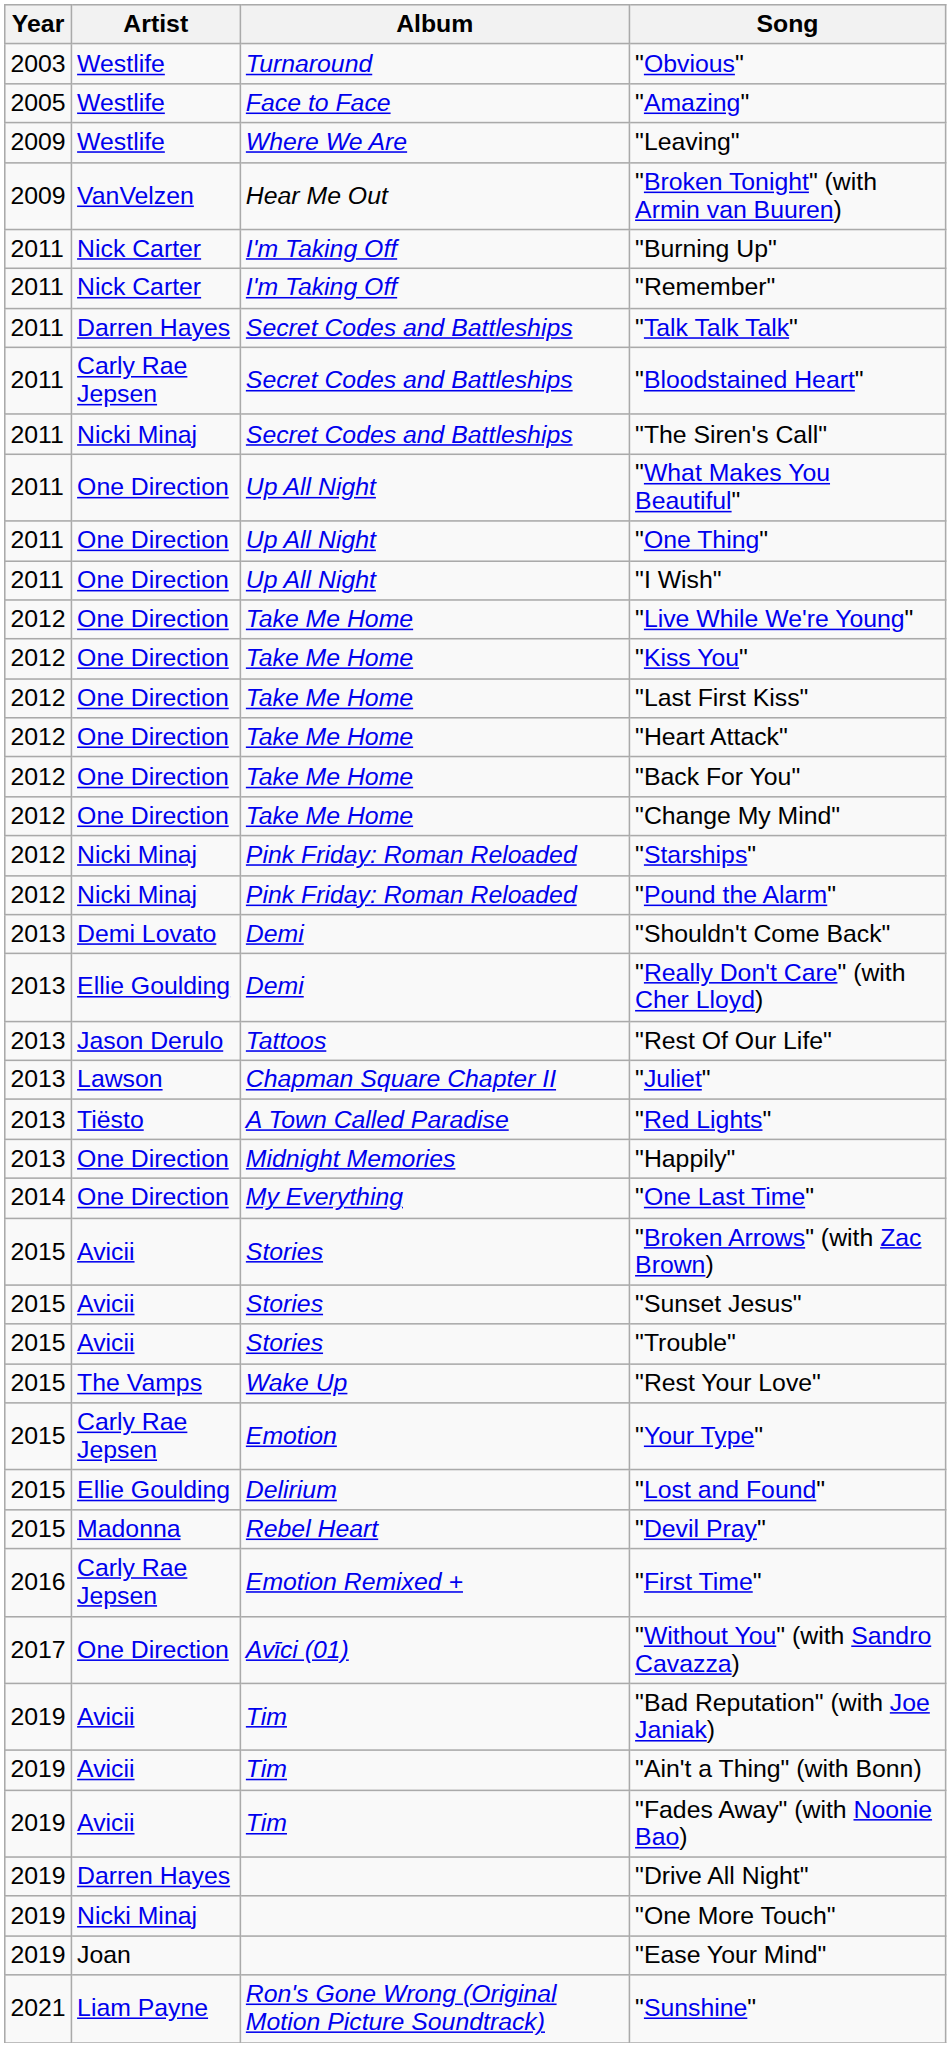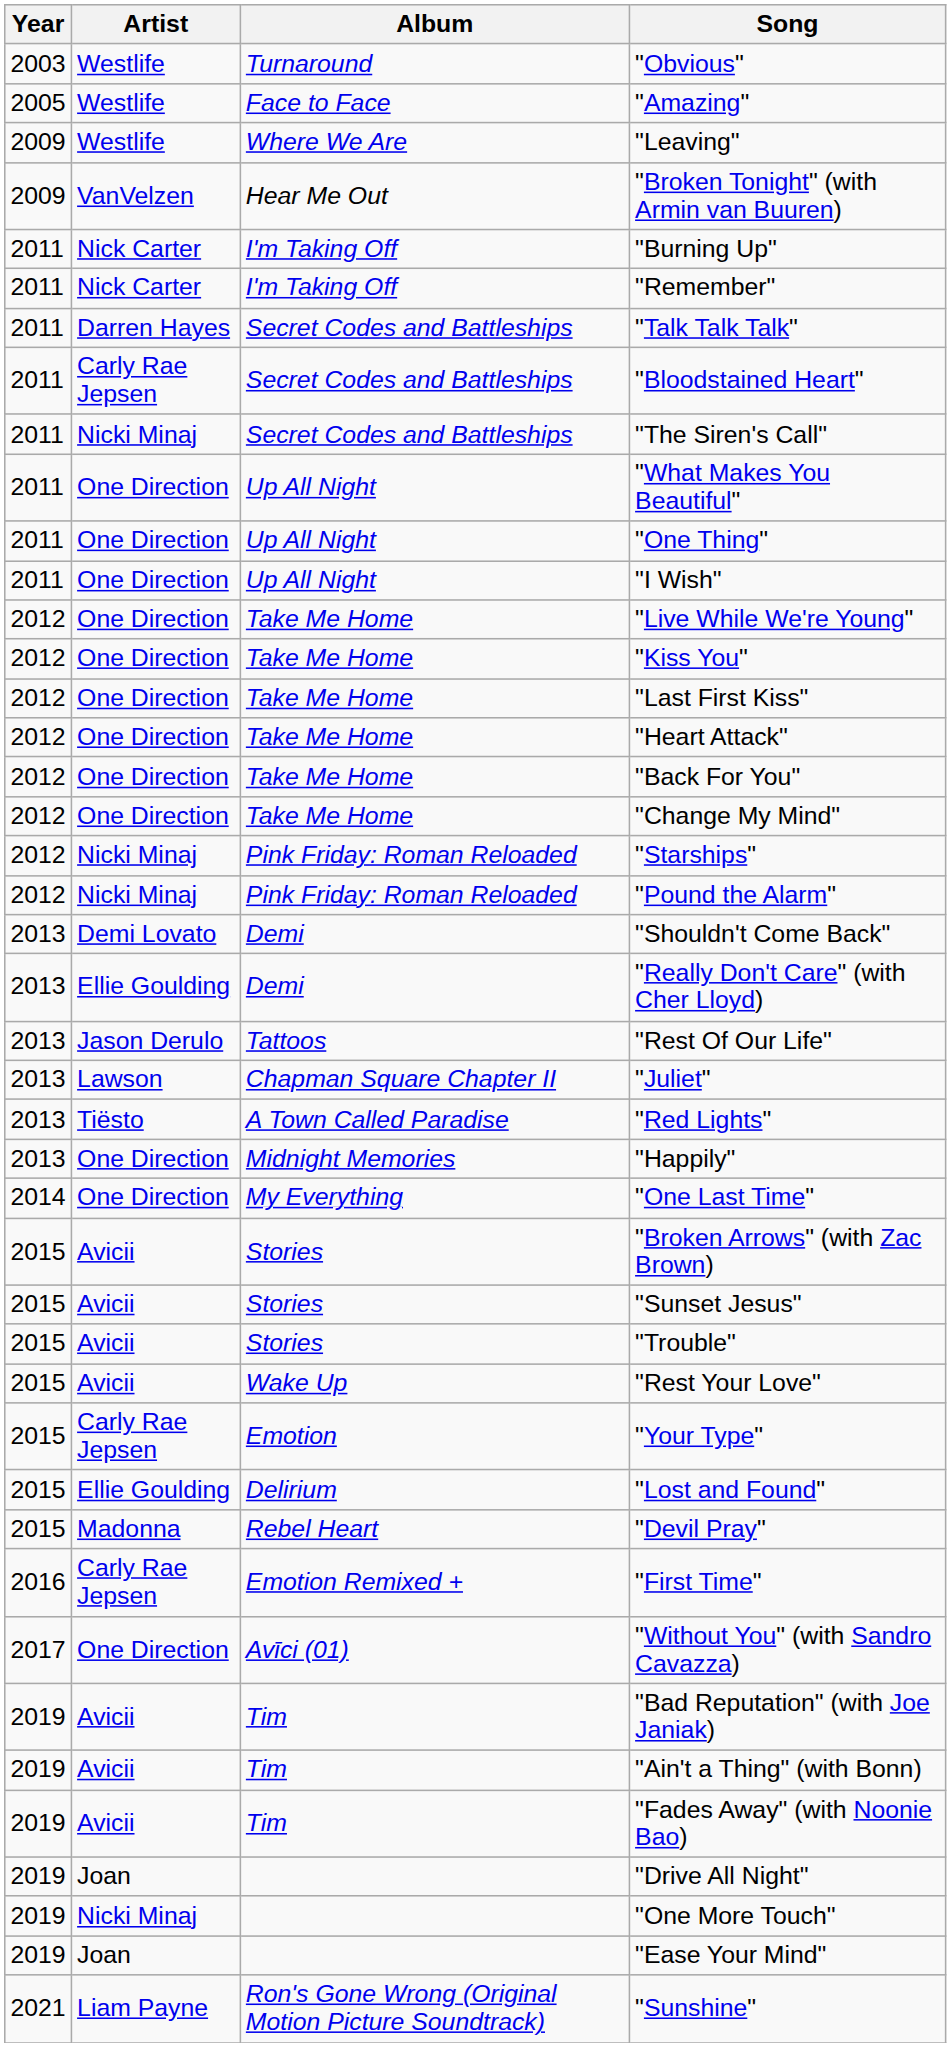 <table class="wikitable">
 <tr>
 <th>Year</th>
 <th>Artist</th>
 <th>Album</th>
 <th>Song</th>
 </tr>
 <tr>
 <td>2003</td>
 <td><a href='#'>Westlife</a></td>
 <td><em><a href='#'>Turnaround</a></em></td>
 <td>"<a href='#'>Obvious</a>"</td>
 </tr>
 <tr>
 <td>2005</td>
 <td><a href='#'>Westlife</a></td>
 <td><em><a href='#'>Face to Face</a></em></td>
 <td>"<a href='#'>Amazing</a>"</td>
 </tr>
 <tr>
 <td>2009</td>
 <td><a href='#'>Westlife</a></td>
 <td><em><a href='#'>Where We Are</a></em></td>
 <td>"Leaving"</td>
 </tr>
 <tr>
 <td>2009</td>
 <td><a href='#'>VanVelzen</a></td>
 <td><em>Hear Me Out</em></td>
 <td>"<a href='#'>Broken Tonight</a>" (with <a href='#'>Armin van Buuren</a>)</td>
 </tr>
 <tr>
 <td>2011</td>
 <td><a href='#'>Nick Carter</a></td>
 <td><em><a href='#'>I'm Taking Off</a></em></td>
 <td>"Burning Up"</td>
 </tr>
 <tr>
 <td>2011</td>
 <td><a href='#'>Nick Carter</a></td>
 <td><em><a href='#'>I'm Taking Off</a></em></td>
 <td>"Remember"</td>
 </tr>
 <tr>
 <td>2011</td>
 <td><a href='#'>Darren Hayes</a></td>
 <td><em><a href='#'>Secret Codes and Battleships</a></em></td>
 <td>"<a href='#'>Talk Talk Talk</a>"</td>
 </tr>
 <tr>
 <td>2011</td>
 <td><a href='#'>Carly Rae Jepsen</a></td>
 <td><em><a href='#'>Secret Codes and Battleships</a></em></td>
 <td>"<a href='#'>Bloodstained Heart</a>"</td>
 </tr>
 <tr>
 <td>2011</td>
 <td><a href='#'>Nicki Minaj</a></td>
 <td><em><a href='#'>Secret Codes and Battleships</a></em></td>
 <td>"The Siren's Call"</td>
 </tr>
 <tr>
 <td>2011</td>
 <td><a href='#'>One Direction</a></td>
 <td><em><a href='#'>Up All Night</a></em></td>
 <td>"<a href='#'>What Makes You Beautiful</a>"</td>
 </tr>
 <tr>
 <td>2011</td>
 <td><a href='#'>One Direction</a></td>
 <td><em><a href='#'>Up All Night</a></em></td>
 <td>"<a href='#'>One Thing</a>"</td>
 </tr>
 <tr>
 <td>2011</td>
 <td><a href='#'>One Direction</a></td>
 <td><em><a href='#'>Up All Night</a></em></td>
 <td>"I Wish"</td>
 </tr>
 <tr>
 <td>2012</td>
 <td><a href='#'>One Direction</a></td>
 <td><em><a href='#'>Take Me Home</a></em></td>
 <td>"<a href='#'>Live While We're Young</a>"</td>
 </tr>
 <tr>
 <td>2012</td>
 <td><a href='#'>One Direction</a></td>
 <td><em><a href='#'>Take Me Home</a></em></td>
 <td>"<a href='#'>Kiss You</a>"</td>
 </tr>
 <tr>
 <td>2012</td>
 <td><a href='#'>One Direction</a></td>
 <td><em><a href='#'>Take Me Home</a></em></td>
 <td>"Last First Kiss"</td>
 </tr>
 <tr>
 <td>2012</td>
 <td><a href='#'>One Direction</a></td>
 <td><em><a href='#'>Take Me Home</a></em></td>
 <td>"Heart Attack"</td>
 </tr>
 <tr>
 <td>2012</td>
 <td><a href='#'>One Direction</a></td>
 <td><em><a href='#'>Take Me Home</a></em></td>
 <td>"Back For You"</td>
 </tr>
 <tr>
 <td>2012</td>
 <td><a href='#'>One Direction</a></td>
 <td><em><a href='#'>Take Me Home</a></em></td>
 <td>"Change My Mind"</td>
 </tr>
 <tr>
 <td>2012</td>
 <td><a href='#'>Nicki Minaj</a></td>
 <td><em><a href='#'>Pink Friday: Roman Reloaded</a></em></td>
 <td>"<a href='#'>Starships</a>"</td>
 </tr>
 <tr>
 <td>2012</td>
 <td><a href='#'>Nicki Minaj</a></td>
 <td><em><a href='#'>Pink Friday: Roman Reloaded</a></em></td>
 <td>"<a href='#'>Pound the Alarm</a>"</td>
 </tr>
 <tr>
 <td>2013</td>
 <td><a href='#'>Demi Lovato</a></td>
 <td><em><a href='#'>Demi</a></em></td>
 <td>"Shouldn't Come Back"</td>
 </tr>
 <tr>
 <td>2013</td>
 <td><a href='#'>Ellie Goulding</a></td>
 <td><em><a href='#'>Demi</a></em></td>
 <td>"<a href='#'>Really Don't Care</a>" (with <a href='#'>Cher Lloyd</a>)</td>
 </tr>
 <tr>
 <td>2013</td>
 <td><a href='#'>Jason Derulo</a></td>
 <td><em><a href='#'>Tattoos</a></em></td>
 <td>"Rest Of Our Life"</td>
 </tr>
 <tr>
 <td>2013</td>
 <td><a href='#'>Lawson</a></td>
 <td><em><a href='#'>Chapman Square Chapter II</a></em></td>
 <td>"<a href='#'>Juliet</a>"</td>
 </tr>
 <tr>
 <td>2013</td>
 <td><a href='#'>Tiësto</a></td>
 <td><em><a href='#'>A Town Called Paradise</a></em></td>
 <td>"<a href='#'>Red Lights</a>"</td>
 </tr>
 <tr>
 <td>2013</td>
 <td><a href='#'>One Direction</a></td>
 <td><em><a href='#'>Midnight Memories</a></em></td>
 <td>"Happily"</td>
 </tr>
 <tr>
 <td>2014</td>
 <td><a href='#'>One Direction</a></td>
 <td><em><a href='#'>My Everything</a></em></td>
 <td>"<a href='#'>One Last Time</a>"</td>
 </tr>
 <tr>
 <td>2015</td>
 <td><a href='#'>Avicii</a></td>
 <td><em><a href='#'>Stories</a></em></td>
 <td>"<a href='#'>Broken Arrows</a>" (with <a href='#'>Zac Brown</a>)</td>
 </tr>
 <tr>
 <td>2015</td>
 <td><a href='#'>Avicii</a></td>
 <td><em><a href='#'>Stories</a></em></td>
 <td>"Sunset Jesus"</td>
 </tr>
 <tr>
 <td>2015</td>
 <td><a href='#'>Avicii</a></td>
 <td><em><a href='#'>Stories</a></em></td>
 <td>"Trouble"</td>
 </tr>
 <tr>
 <td>2015</td>
-<td><a href='#'>The Vamps</a></td>
+<td><a href='#'>Avicii</a></td>
 <td><em><a href='#'>Wake Up</a></em></td>
 <td>"Rest Your Love"</td>
 </tr>
 <tr>
 <td>2015</td>
 <td><a href='#'>Carly Rae Jepsen</a></td>
 <td><em><a href='#'>Emotion</a></em></td>
 <td>"<a href='#'>Your Type</a>"</td>
 </tr>
 <tr>
 <td>2015</td>
 <td><a href='#'>Ellie Goulding</a></td>
 <td><em><a href='#'>Delirium</a></em></td>
 <td>"<a href='#'>Lost and Found</a>"</td>
 </tr>
 <tr>
 <td>2015</td>
 <td><a href='#'>Madonna</a></td>
 <td><em><a href='#'>Rebel Heart</a></em></td>
 <td>"<a href='#'>Devil Pray</a>"</td>
 </tr>
 <tr>
 <td>2016</td>
 <td><a href='#'>Carly Rae Jepsen</a></td>
 <td><em><a href='#'>Emotion Remixed +</a></em></td>
 <td>"<a href='#'>First Time</a>"</td>
 </tr>
 <tr>
 <td>2017</td>
 <td><a href='#'>One Direction</a></td>
 <td><em><a href='#'>Avīci (01)</a></em></td>
 <td>"<a href='#'>Without You</a>" (with <a href='#'>Sandro Cavazza</a>)</td>
 </tr>
 <tr>
 <td>2019</td>
 <td><a href='#'>Avicii</a></td>
 <td><em><a href='#'>Tim</a></em></td>
 <td>"Bad Reputation" (with <a href='#'>Joe Janiak</a>)</td>
 </tr>
 <tr>
 <td>2019</td>
 <td><a href='#'>Avicii</a></td>
 <td><em><a href='#'>Tim</a></em></td>
 <td>"Ain't a Thing" (with Bonn)</td>
 </tr>
 <tr>
 <td>2019</td>
 <td><a href='#'>Avicii</a></td>
 <td><em><a href='#'>Tim</a></em></td>
 <td>"Fades Away" (with <a href='#'>Noonie Bao</a>)</td>
 </tr>
 <tr>
 <td>2019</td>
-<td><a href='#'>Darren Hayes</a></td>
+<td>Joan</td>
 <td></td>
 <td>"Drive All Night"</td>
 </tr>
 <tr>
 <td>2019</td>
 <td><a href='#'>Nicki Minaj</a></td>
 <td></td>
 <td>"One More Touch"</td>
 </tr>
 <tr>
 <td>2019</td>
 <td>Joan</td>
 <td></td>
 <td>"Ease Your Mind"</td>
 </tr>
 <tr>
 <td>2021</td>
 <td><a href='#'>Liam Payne</a></td>
 <td><em><a href='#'>Ron's Gone Wrong (Original Motion Picture Soundtrack)</a></em></td>
 <td>"<a href='#'>Sunshine</a>"</td>
 </tr>
 </table>
